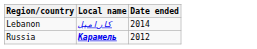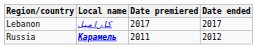 <table class="wikitable">
 <tr>
 <th>Region/country</th>
 <th>Local name</th>
+<th>Date premiered</th>
 <th>Date ended</th>
 </tr>
 <tr>
 <td>Lebanon</td>
 <td><em><a href='#'>كاراميل</a></em></td>
-<td>2014</td>
+<td>2017</td>
+<td>2017</td>
 </tr>
 <tr>
 <td>Russia</td>
 <td><strong><em><a href='#'>Карамель</a></em></strong></td>
+<td>2011</td>
 <td>2012</td>
 </tr>
 </table>
